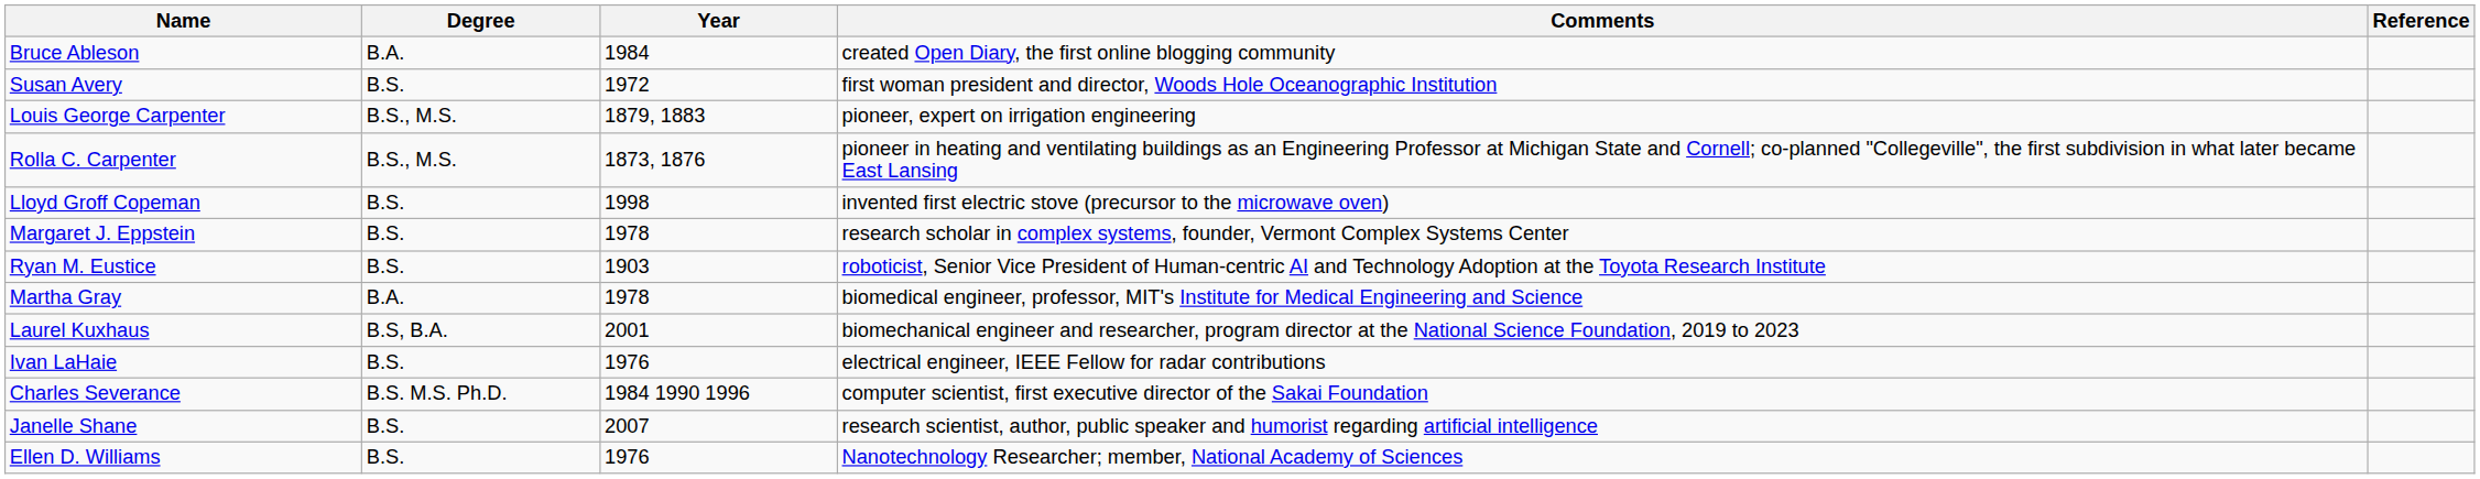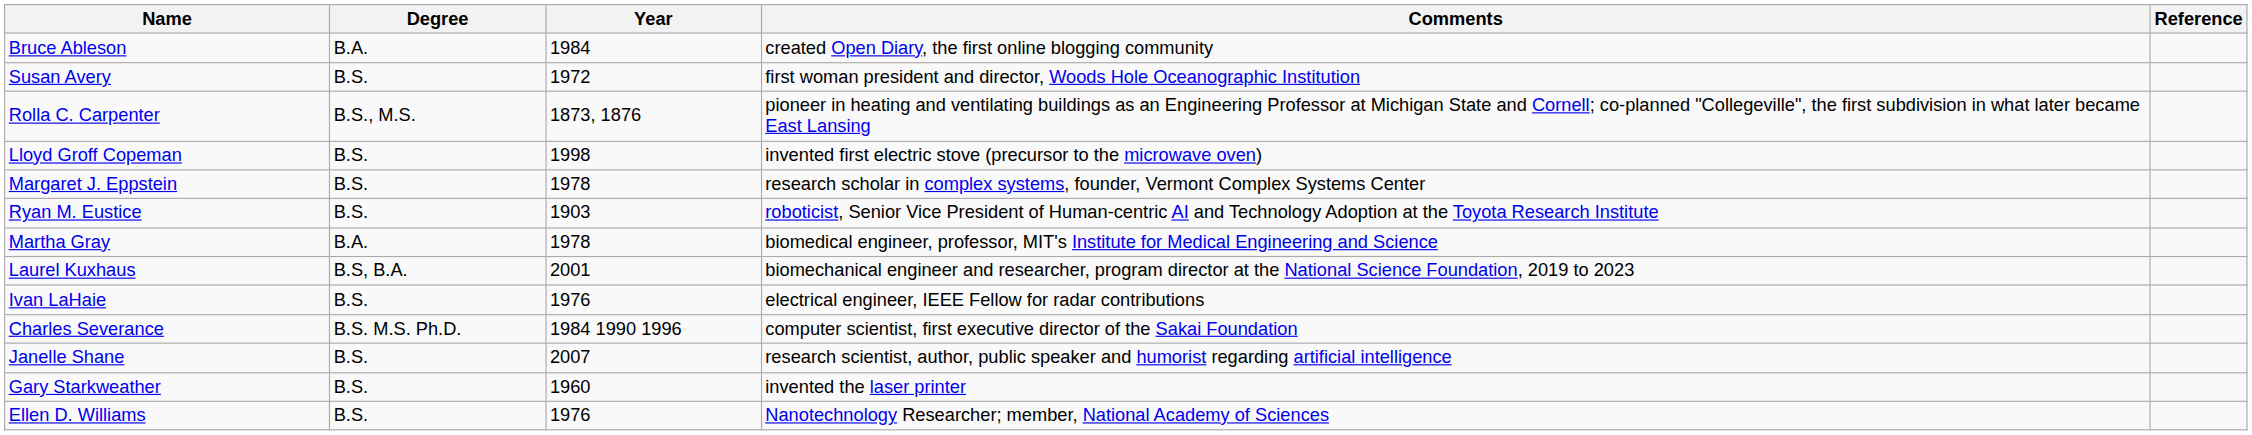 <table class="wikitable sortable">
 <tr>
 <th style="width:15%;">Name</th>
 <th style="width:10%;">Degree</th>
 <th style="width:10%;">Year</th>
 <th style="width:65%;">Comments</th>
 <th style="width:5%;">Reference</th>
 </tr>
 <tr>
 <td><a href='#'>Bruce Ableson</a></td>
 <td>B.A.</td>
 <td>1984</td>
 <td>created <a href='#'>Open Diary</a>, the first online blogging community</td>
 <td></td>
 </tr>
 <tr>
 <td><a href='#'>Susan Avery</a></td>
 <td>B.S.</td>
 <td>1972</td>
 <td>first woman president and director, <a href='#'>Woods Hole Oceanographic Institution</a></td>
-<td></td>
-</tr>
-<tr>
-<td><a href='#'>Louis George Carpenter</a></td>
-<td>B.S., M.S.</td>
-<td>1879, 1883</td>
-<td>pioneer, expert on irrigation engineering</td>
 <td></td>
 </tr>
 <tr>
 <td><a href='#'>Rolla C. Carpenter</a></td>
 <td>B.S., M.S.</td>
 <td>1873, 1876</td>
 <td>pioneer in heating and ventilating buildings as an Engineering Professor at Michigan State and <a href='#'>Cornell</a>; co-planned "Collegeville", the first subdivision in what later became <a href='#'>East Lansing</a></td>
 <td></td>
 </tr>
 <tr>
 <td><a href='#'>Lloyd Groff Copeman</a></td>
 <td>B.S.</td>
 <td>1998</td>
 <td>invented first electric stove (precursor to the <a href='#'>microwave oven</a>)</td>
 <td></td>
 </tr>
 <tr>
 <td><a href='#'>Margaret J. Eppstein</a></td>
 <td>B.S.</td>
 <td>1978</td>
 <td>research scholar in <a href='#'>complex systems</a>, founder, Vermont Complex Systems Center</td>
 <td></td>
 </tr>
 <tr>
 <td><a href='#'>Ryan M. Eustice</a></td>
 <td>B.S.</td>
 <td>1903</td>
 <td><a href='#'>roboticist</a>, Senior Vice President of Human-centric <a href='#'>AI</a> and Technology Adoption at the <a href='#'>Toyota Research Institute</a></td>
 <td></td>
 </tr>
 <tr>
 <td><a href='#'>Martha Gray</a></td>
 <td>B.A.</td>
 <td>1978</td>
 <td>biomedical engineer, professor, MIT's <a href='#'>Institute for Medical Engineering and Science</a></td>
 <td></td>
 </tr>
 <tr>
 <td><a href='#'>Laurel Kuxhaus</a></td>
 <td>B.S, B.A.</td>
 <td>2001</td>
 <td>biomechanical engineer and researcher, program director at the <a href='#'>National Science Foundation</a>, 2019 to 2023</td>
 <td></td>
 </tr>
 <tr>
 <td><a href='#'>Ivan LaHaie</a></td>
 <td>B.S.</td>
 <td>1976</td>
 <td>electrical engineer, IEEE Fellow for radar contributions</td>
 <td></td>
 </tr>
 <tr>
 <td><a href='#'>Charles Severance</a></td>
 <td>B.S. M.S. Ph.D.</td>
 <td>1984 1990 1996</td>
 <td>computer scientist, first executive director of the <a href='#'>Sakai Foundation</a></td>
 <td></td>
 </tr>
 <tr>
 <td><a href='#'>Janelle Shane</a></td>
 <td>B.S.</td>
 <td>2007</td>
 <td>research scientist, author, public speaker and <a href='#'>humorist</a> regarding <a href='#'>artificial intelligence</a></td>
 <td></td>
 </tr>
 <tr>
+<td><a href='#'>Gary Starkweather</a></td>
+<td>B.S.</td>
+<td>1960</td>
+<td>invented the <a href='#'>laser printer</a></td>
+<td></td>
+</tr>
+<tr>
 <td><a href='#'>Ellen D. Williams</a></td>
 <td>B.S.</td>
 <td>1976</td>
 <td><a href='#'>Nanotechnology</a> Researcher; member, <a href='#'>National Academy of Sciences</a></td>
 <td></td>
 </tr>
 </table>
